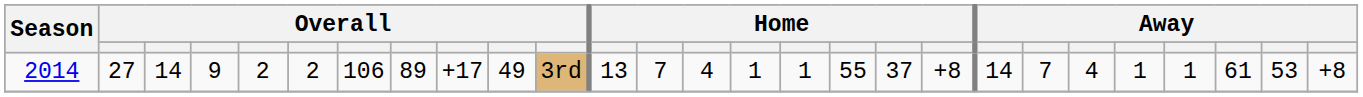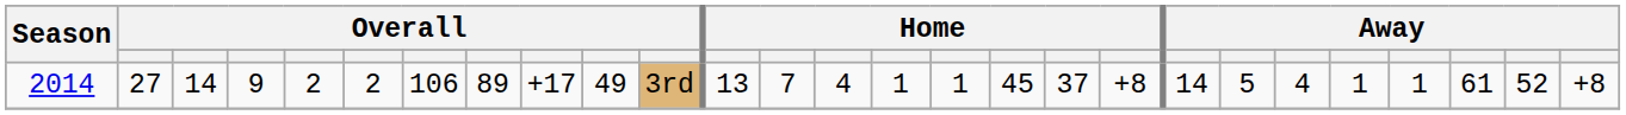 <table class="wikitable" style="text-align: center">
 <tr>
 <th rowspan="2" style="width:40px">Season</th>
 <th colspan="10" style="border-right:3px solid grey;">Overall</th>
 <th colspan="8"  style="border-right:3px solid grey;">Home</th>
 <th colspan="8">Away</th>
 </tr>
 <tr>
 <th width="20px"></th>
 <th width="20px"></th>
 <th width="20px"></th>
 <th width="22px"></th>
 <th width="22px"></th>
 <th width="20px"></th>
 <th width="20px"></th>
 <th width="22px"></th>
 <th width="20px"></th>
 <th width="20px"  style="border-right:3px solid grey;"></th>
 <th width="20px"></th>
 <th width="20px"></th>
 <th width="20px"></th>
 <th width="22px"></th>
 <th width="22px"></th>
 <th width="20px"></th>
 <th width="20px"></th>
 <th width="22px"  style="border-right:3px solid grey;"></th>
 <th width="20px"></th>
 <th width="20px"></th>
 <th width="20px"></th>
 <th width="22px"></th>
 <th width="22px"></th>
 <th width="20px"></th>
 <th width="20px"></th>
 <th width="22px"></th>
 </tr>
 <tr>
 <td><a href='#'>2014</a></td>
 <td>27</td>
 <td>14</td>
 <td>9</td>
 <td>2</td>
 <td>2</td>
 <td>106</td>
 <td>89</td>
 <td>+17</td>
 <td>49</td>
 <td style="border-right:3px solid grey;" bgcolor="#deb678">3rd</td>
 <td>13</td>
 <td>7</td>
 <td>4</td>
 <td>1</td>
 <td>1</td>
-<td>55</td>
+<td>45</td>
 <td>37</td>
 <td style="border-right:3px solid grey;">+8</td>
 <td>14</td>
-<td>7</td>
+<td>5</td>
 <td>4</td>
 <td>1</td>
 <td>1</td>
 <td>61</td>
-<td>53</td>
+<td>52</td>
 <td>+8</td>
 </tr>
 <tr>
 </tr>
 </table>
